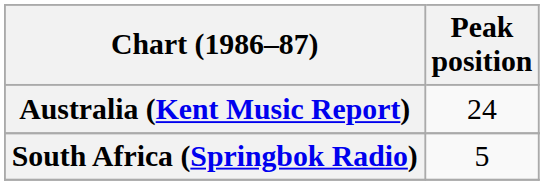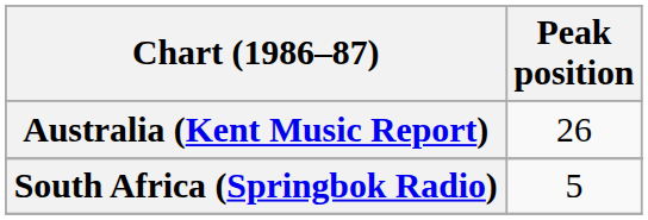 <table class="wikitable sortable plainrowheaders" style="text-align:center">
 <tr>
 <th scope="col">Chart (1986–87)</th>
 <th scope="col">Peak<br> position</th>
 </tr>
 <tr>
 <th scope="row">Australia (<a href='#'>Kent Music Report</a>)</th>
-<td>24</td>
+<td>26</td>
 </tr>
 <tr>
 </tr>
 <tr>
 <th scope="row">South Africa (<a href='#'>Springbok Radio</a>)</th>
 <td align="center">5</td>
 </tr>
 <tr>
 </tr>
 </table>
